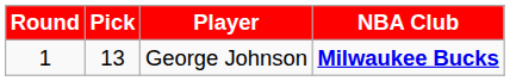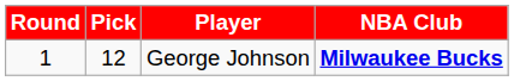 <table class="wikitable">
 <tr>
 <th style="background:red; color:#FFFFFF;">Round</th>
 <th style="background:red; color:#FFFFFF;">Pick</th>
 <th style="background:red; color:#FFFFFF;">Player</th>
 <th style="background:red; color:#FFFFFF;">NBA Club</th>
 </tr>
 <tr style="text-align:center;">
 <td>1</td>
-<td>13</td>
+<td>12</td>
 <td>George Johnson</td>
 <td><strong><a href='#'>Milwaukee Bucks</a></strong></td>
 </tr>
 </table>
